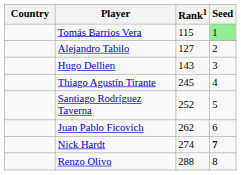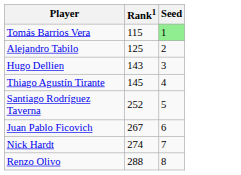 <table class="sortable wikitable">
 <tr>
-<th width="70">Country</th>
 <th width="175">Player</th>
 <th>Rank<sup>1</sup></th>
 <th>Seed</th>
 </tr>
 <tr>
-<td></td>
 <td><a href='#'>Tomás Barrios Vera</a></td>
 <td>115</td>
 <td style="background: lightgreen;">1</td>
 </tr>
 <tr>
-<td></td>
 <td><a href='#'>Alejandro Tabilo</a></td>
-<td>127</td>
+<td>125</td>
 <td>2</td>
 </tr>
 <tr>
-<td></td>
 <td><a href='#'>Hugo Dellien</a></td>
 <td>143</td>
 <td>3</td>
 </tr>
 <tr>
-<td></td>
 <td><a href='#'>Thiago Agustín Tirante</a></td>
-<td>245</td>
+<td>145</td>
 <td>4</td>
 </tr>
 <tr>
-<td></td>
 <td><a href='#'>Santiago Rodríguez Taverna</a></td>
 <td>252</td>
 <td>5</td>
 </tr>
 <tr>
-<td></td>
 <td><a href='#'>Juan Pablo Ficovich</a></td>
-<td>262</td>
+<td>267</td>
 <td>6</td>
 </tr>
 <tr>
-<td></td>
 <td><a href='#'>Nick Hardt</a></td>
 <td>274</td>
-<td><strong>7</strong></td>
+<td>7</td>
 </tr>
 <tr>
-<td></td>
 <td><a href='#'>Renzo Olivo</a></td>
 <td>288</td>
 <td>8</td>
 </tr>
 </table>
